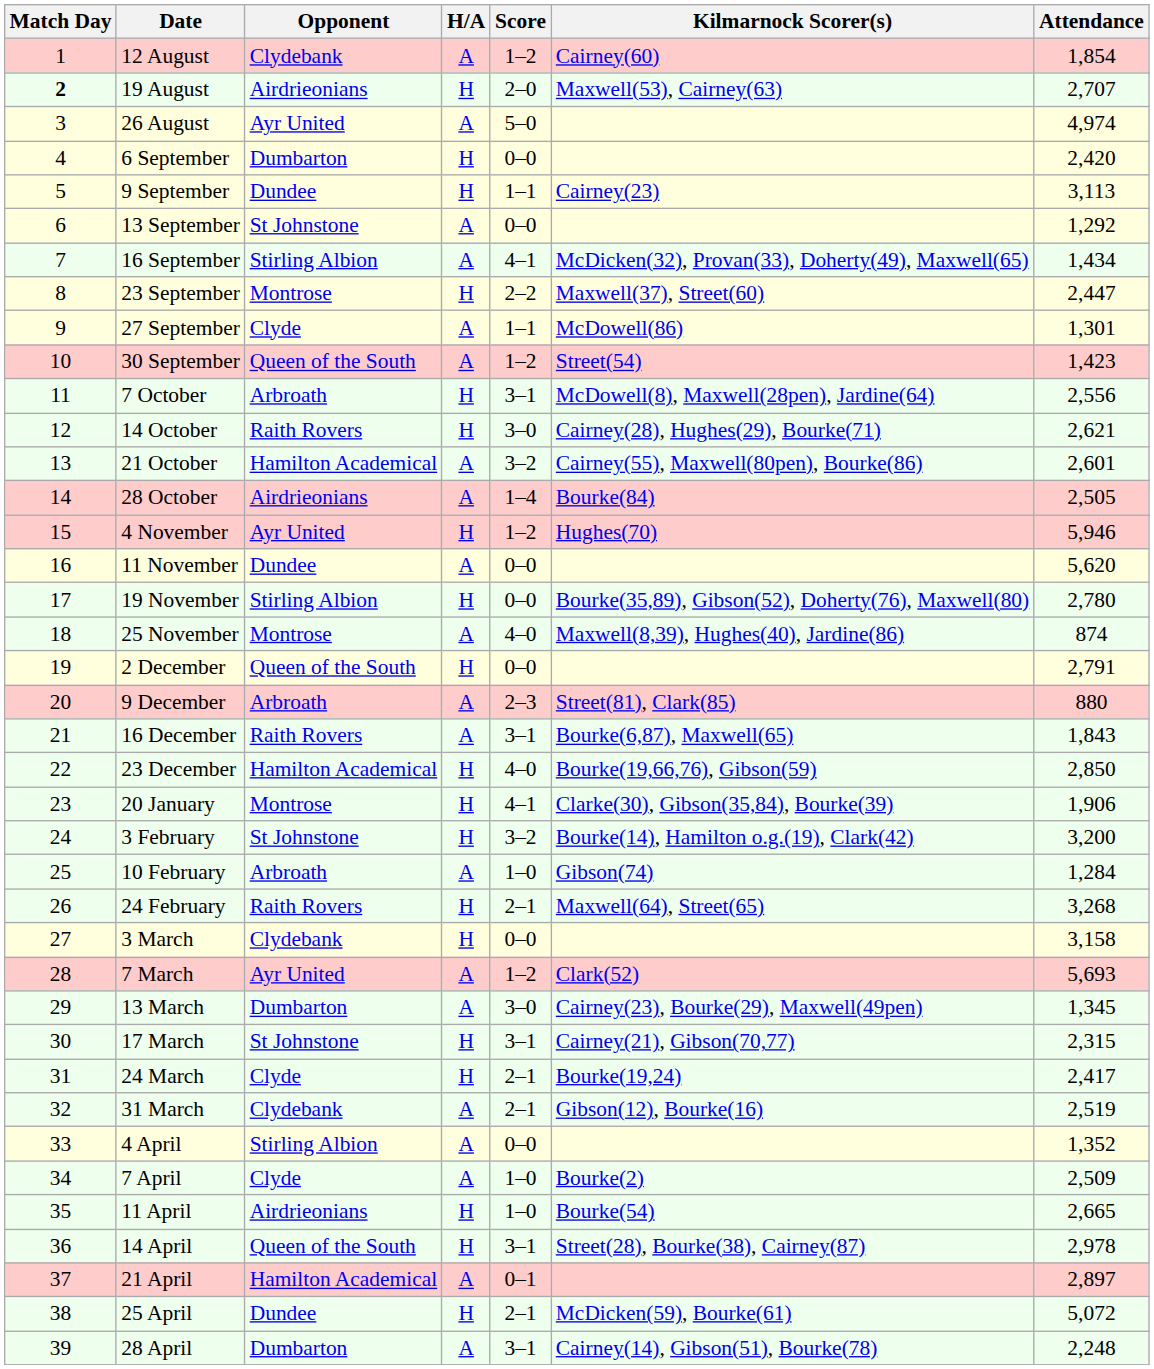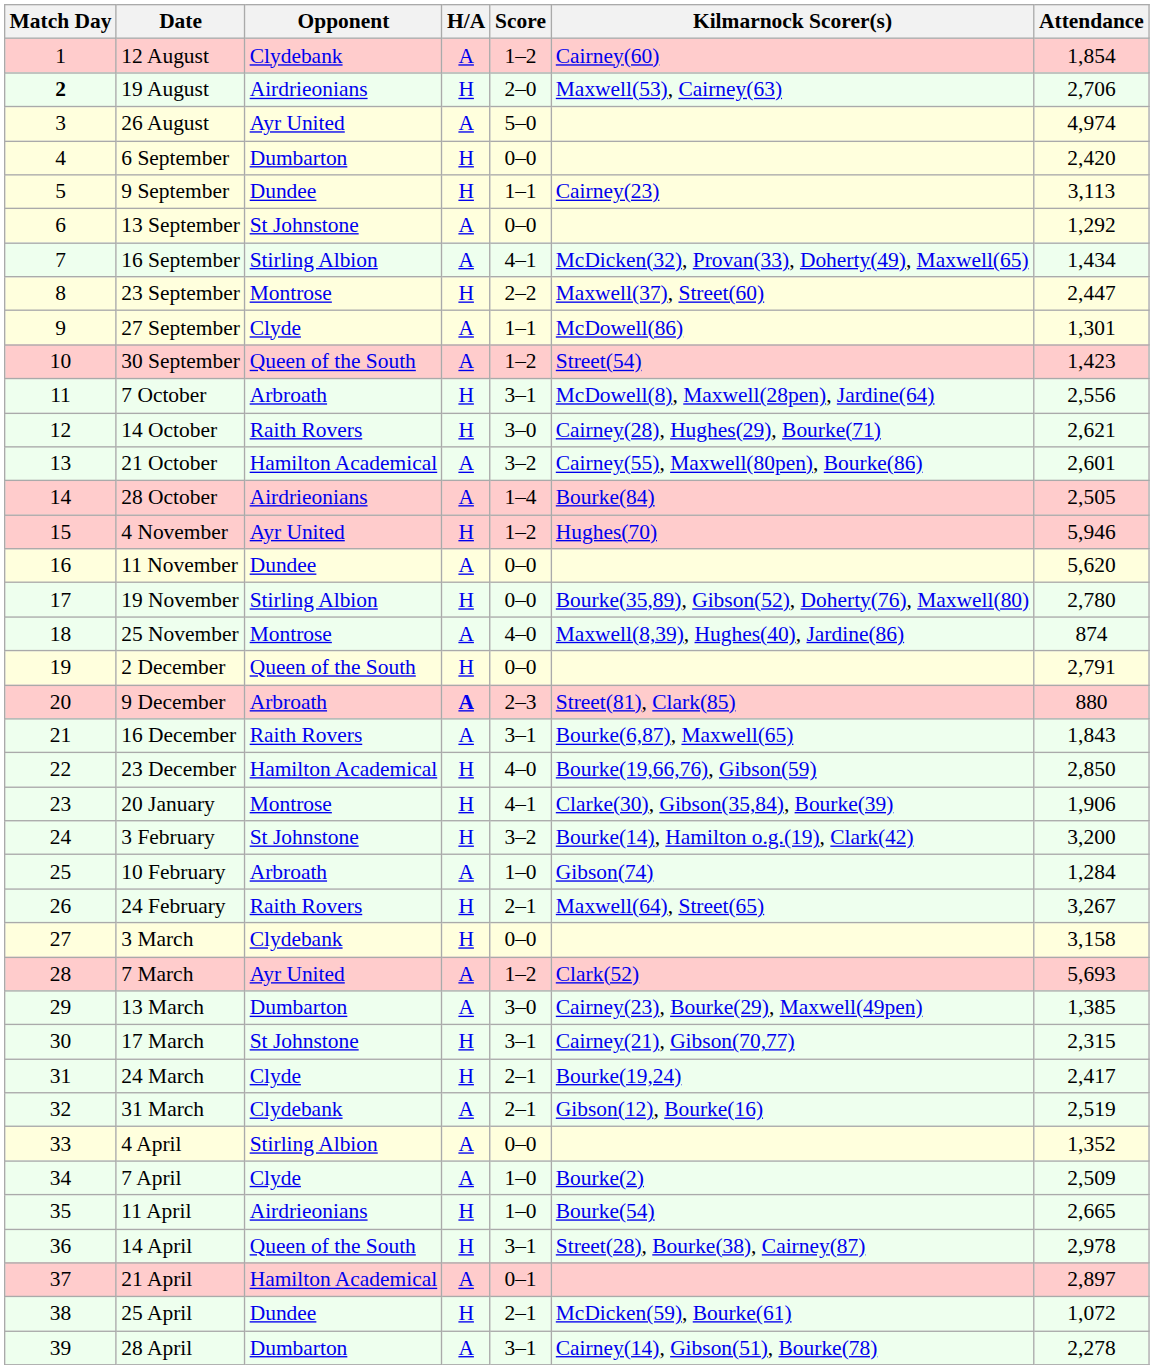 <table class="wikitable" style="text-align:center">
 <tr>
 <th>Match Day</th>
 <th>Date</th>
 <th>Opponent</th>
 <th>H/A</th>
 <th>Score</th>
 <th>Kilmarnock Scorer(s)</th>
 <th>Attendance</th>
 </tr>
 <tr bgcolor=#FFCCCC>
 <td>1</td>
 <td align=left>12 August</td>
 <td align=left><a href='#'>Clydebank</a></td>
 <td><a href='#'>A</a></td>
 <td>1–2</td>
 <td align=left><a href='#'>Cairney(60)</a></td>
 <td>1,854</td>
 </tr>
 <tr bgcolor=#EEFFEE>
 <td><strong>2</strong></td>
 <td align=left>19 August</td>
 <td align=left><a href='#'>Airdrieonians</a></td>
 <td><a href='#'>H</a></td>
 <td>2–0</td>
 <td align=left><a href='#'>Maxwell(53)</a>, <a href='#'>Cairney(63)</a></td>
-<td>2,707</td>
+<td>2,706</td>
 </tr>
 <tr bgcolor=#FFFFDD>
 <td>3</td>
 <td align=left>26 August</td>
 <td align=left><a href='#'>Ayr United</a></td>
 <td><a href='#'>A</a></td>
 <td>5–0</td>
 <td align=left></td>
 <td>4,974</td>
 </tr>
 <tr bgcolor=#FFFFDD>
 <td>4</td>
 <td align=left>6 September</td>
 <td align=left><a href='#'>Dumbarton</a></td>
 <td><a href='#'>H</a></td>
 <td>0–0</td>
 <td align=left></td>
 <td>2,420</td>
 </tr>
 <tr bgcolor=#FFFFDD>
 <td>5</td>
 <td align=left>9 September</td>
 <td align=left><a href='#'>Dundee</a></td>
 <td><a href='#'>H</a></td>
 <td>1–1</td>
 <td align=left><a href='#'>Cairney(23)</a></td>
 <td>3,113</td>
 </tr>
 <tr bgcolor=#FFFFDD>
 <td>6</td>
 <td align=left>13 September</td>
 <td align=left><a href='#'>St Johnstone</a></td>
 <td><a href='#'>A</a></td>
 <td>0–0</td>
 <td align=left></td>
 <td>1,292</td>
 </tr>
 <tr bgcolor=#EEFFEE>
 <td>7</td>
 <td align=left>16 September</td>
 <td align=left><a href='#'>Stirling Albion</a></td>
 <td><a href='#'>A</a></td>
 <td>4–1</td>
 <td align=left><a href='#'>McDicken(32)</a>, <a href='#'>Provan(33)</a>, <a href='#'>Doherty(49)</a>, <a href='#'>Maxwell(65)</a></td>
 <td>1,434</td>
 </tr>
 <tr bgcolor=#FFFFDD>
 <td>8</td>
 <td align=left>23 September</td>
 <td align=left><a href='#'>Montrose</a></td>
 <td><a href='#'>H</a></td>
 <td>2–2</td>
 <td align=left><a href='#'>Maxwell(37)</a>, <a href='#'>Street(60)</a></td>
 <td>2,447</td>
 </tr>
 <tr bgcolor=#FFFFDD>
 <td>9</td>
 <td align=left>27 September</td>
 <td align=left><a href='#'>Clyde</a></td>
 <td><a href='#'>A</a></td>
 <td>1–1</td>
 <td align=left><a href='#'>McDowell(86)</a></td>
 <td>1,301</td>
 </tr>
 <tr bgcolor=#FFCCCC>
 <td>10</td>
 <td align=left>30 September</td>
 <td align=left><a href='#'>Queen of the South</a></td>
 <td><a href='#'>A</a></td>
 <td>1–2</td>
 <td align=left><a href='#'>Street(54)</a></td>
 <td>1,423</td>
 </tr>
 <tr bgcolor=#EEFFEE>
 <td>11</td>
 <td align=left>7 October</td>
 <td align=left><a href='#'>Arbroath</a></td>
 <td><a href='#'>H</a></td>
 <td>3–1</td>
 <td align=left><a href='#'>McDowell(8)</a>, <a href='#'>Maxwell(28pen)</a>, <a href='#'>Jardine(64)</a></td>
 <td>2,556</td>
 </tr>
 <tr bgcolor=#EEFFEE>
 <td>12</td>
 <td align=left>14 October</td>
 <td align=left><a href='#'>Raith Rovers</a></td>
 <td><a href='#'>H</a></td>
 <td>3–0</td>
 <td align=left><a href='#'>Cairney(28)</a>, <a href='#'>Hughes(29)</a>, <a href='#'>Bourke(71)</a></td>
 <td>2,621</td>
 </tr>
 <tr bgcolor=#EEFFEE>
 <td>13</td>
 <td align=left>21 October</td>
 <td align=left><a href='#'>Hamilton Academical</a></td>
 <td><a href='#'>A</a></td>
 <td>3–2</td>
 <td align=left><a href='#'>Cairney(55)</a>, <a href='#'>Maxwell(80pen)</a>, <a href='#'>Bourke(86)</a></td>
 <td>2,601</td>
 </tr>
 <tr bgcolor=#FFCCCC>
 <td>14</td>
 <td align=left>28 October</td>
 <td align=left><a href='#'>Airdrieonians</a></td>
 <td><a href='#'>A</a></td>
 <td>1–4</td>
 <td align=left><a href='#'>Bourke(84)</a></td>
 <td>2,505</td>
 </tr>
 <tr bgcolor=#FFCCCC>
 <td>15</td>
 <td align=left>4 November</td>
 <td align=left><a href='#'>Ayr United</a></td>
 <td><a href='#'>H</a></td>
 <td>1–2</td>
 <td align=left><a href='#'>Hughes(70)</a></td>
 <td>5,946</td>
 </tr>
 <tr bgcolor=#FFFFDD>
 <td>16</td>
 <td align=left>11 November</td>
 <td align=left><a href='#'>Dundee</a></td>
 <td><a href='#'>A</a></td>
 <td>0–0</td>
 <td align=left></td>
 <td>5,620</td>
 </tr>
 <tr bgcolor=#EEFFEE>
 <td>17</td>
 <td align=left>19 November</td>
 <td align=left><a href='#'>Stirling Albion</a></td>
 <td><a href='#'>H</a></td>
 <td>0–0</td>
 <td align=left><a href='#'>Bourke(35,89)</a>, <a href='#'>Gibson(52)</a>, <a href='#'>Doherty(76)</a>, <a href='#'>Maxwell(80)</a></td>
 <td>2,780</td>
 </tr>
 <tr bgcolor=#EEFFEE>
 <td>18</td>
 <td align=left>25 November</td>
 <td align=left><a href='#'>Montrose</a></td>
 <td><a href='#'>A</a></td>
 <td>4–0</td>
 <td align=left><a href='#'>Maxwell(8,39)</a>, <a href='#'>Hughes(40)</a>, <a href='#'>Jardine(86)</a></td>
 <td>874</td>
 </tr>
 <tr bgcolor=#FFFFDD>
 <td>19</td>
 <td align=left>2 December</td>
 <td align=left><a href='#'>Queen of the South</a></td>
 <td><a href='#'>H</a></td>
 <td>0–0</td>
 <td align=left></td>
 <td>2,791</td>
 </tr>
 <tr bgcolor=#FFCCCC>
 <td>20</td>
 <td align=left>9 December</td>
 <td align=left><a href='#'>Arbroath</a></td>
-<td><a href='#'>A</a></td>
+<td><strong><a href='#'>A</a></strong></td>
 <td>2–3</td>
 <td align=left><a href='#'>Street(81)</a>, <a href='#'>Clark(85)</a></td>
 <td>880</td>
 </tr>
 <tr bgcolor=#EEFFEE>
 <td>21</td>
 <td align=left>16 December</td>
 <td align=left><a href='#'>Raith Rovers</a></td>
 <td><a href='#'>A</a></td>
 <td>3–1</td>
 <td align=left><a href='#'>Bourke(6,87)</a>, <a href='#'>Maxwell(65)</a></td>
 <td>1,843</td>
 </tr>
 <tr bgcolor=#EEFFEE>
 <td>22</td>
 <td align=left>23 December</td>
 <td align=left><a href='#'>Hamilton Academical</a></td>
 <td><a href='#'>H</a></td>
 <td>4–0</td>
 <td align=left><a href='#'>Bourke(19,66,76)</a>, <a href='#'>Gibson(59)</a></td>
 <td>2,850</td>
 </tr>
 <tr bgcolor=#EEFFEE>
 <td>23</td>
 <td align=left>20 January</td>
 <td align=left><a href='#'>Montrose</a></td>
 <td><a href='#'>H</a></td>
 <td>4–1</td>
 <td align=left><a href='#'>Clarke(30)</a>, <a href='#'>Gibson(35,84)</a>, <a href='#'>Bourke(39)</a></td>
 <td>1,906</td>
 </tr>
 <tr bgcolor=#EEFFEE>
 <td>24</td>
 <td align=left>3 February</td>
 <td align=left><a href='#'>St Johnstone</a></td>
 <td><a href='#'>H</a></td>
 <td>3–2</td>
 <td align=left><a href='#'>Bourke(14)</a>, <a href='#'>Hamilton o.g.(19)</a>, <a href='#'>Clark(42)</a></td>
 <td>3,200</td>
 </tr>
 <tr bgcolor=#EEFFEE>
 <td>25</td>
 <td align=left>10 February</td>
 <td align=left><a href='#'>Arbroath</a></td>
 <td><a href='#'>A</a></td>
 <td>1–0</td>
 <td align=left><a href='#'>Gibson(74)</a></td>
 <td>1,284</td>
 </tr>
 <tr bgcolor=#EEFFEE>
 <td>26</td>
 <td align=left>24 February</td>
 <td align=left><a href='#'>Raith Rovers</a></td>
 <td><a href='#'>H</a></td>
 <td>2–1</td>
 <td align=left><a href='#'>Maxwell(64)</a>, <a href='#'>Street(65)</a></td>
-<td>3,268</td>
+<td>3,267</td>
 </tr>
 <tr bgcolor=#FFFFDD>
 <td>27</td>
 <td align=left>3 March</td>
 <td align=left><a href='#'>Clydebank</a></td>
 <td><a href='#'>H</a></td>
 <td>0–0</td>
 <td align=left></td>
 <td>3,158</td>
 </tr>
 <tr bgcolor=#FFCCCC>
 <td>28</td>
 <td align=left>7 March</td>
 <td align=left><a href='#'>Ayr United</a></td>
 <td><a href='#'>A</a></td>
 <td>1–2</td>
 <td align=left><a href='#'>Clark(52)</a></td>
 <td>5,693</td>
 </tr>
 <tr bgcolor=#EEFFEE>
 <td>29</td>
 <td align=left>13 March</td>
 <td align=left><a href='#'>Dumbarton</a></td>
 <td><a href='#'>A</a></td>
 <td>3–0</td>
 <td align=left><a href='#'>Cairney(23)</a>, <a href='#'>Bourke(29)</a>, <a href='#'>Maxwell(49pen)</a></td>
-<td>1,345</td>
+<td>1,385</td>
 </tr>
 <tr bgcolor=#EEFFEE>
 <td>30</td>
 <td align=left>17 March</td>
 <td align=left><a href='#'>St Johnstone</a></td>
 <td><a href='#'>H</a></td>
 <td>3–1</td>
 <td align=left><a href='#'>Cairney(21)</a>, <a href='#'>Gibson(70,77)</a></td>
 <td>2,315</td>
 </tr>
 <tr bgcolor=#EEFFEE>
 <td>31</td>
 <td align=left>24 March</td>
 <td align=left><a href='#'>Clyde</a></td>
 <td><a href='#'>H</a></td>
 <td>2–1</td>
 <td align=left><a href='#'>Bourke(19,24)</a></td>
 <td>2,417</td>
 </tr>
 <tr bgcolor=#EEFFEE>
 <td>32</td>
 <td align=left>31 March</td>
 <td align=left><a href='#'>Clydebank</a></td>
 <td><a href='#'>A</a></td>
 <td>2–1</td>
 <td align=left><a href='#'>Gibson(12)</a>, <a href='#'>Bourke(16)</a></td>
 <td>2,519</td>
 </tr>
 <tr bgcolor=#FFFFDD>
 <td>33</td>
 <td align=left>4 April</td>
 <td align=left><a href='#'>Stirling Albion</a></td>
 <td><a href='#'>A</a></td>
 <td>0–0</td>
 <td align=left></td>
 <td>1,352</td>
 </tr>
 <tr bgcolor=#EEFFEE>
 <td>34</td>
 <td align=left>7 April</td>
 <td align=left><a href='#'>Clyde</a></td>
 <td><a href='#'>A</a></td>
 <td>1–0</td>
 <td align=left><a href='#'>Bourke(2)</a></td>
 <td>2,509</td>
 </tr>
 <tr bgcolor=#EEFFEE>
 <td>35</td>
 <td align=left>11 April</td>
 <td align=left><a href='#'>Airdrieonians</a></td>
 <td><a href='#'>H</a></td>
 <td>1–0</td>
 <td align=left><a href='#'>Bourke(54)</a></td>
 <td>2,665</td>
 </tr>
 <tr bgcolor=#EEFFEE>
 <td>36</td>
 <td align=left>14 April</td>
 <td align=left><a href='#'>Queen of the South</a></td>
 <td><a href='#'>H</a></td>
 <td>3–1</td>
 <td align=left><a href='#'>Street(28)</a>, <a href='#'>Bourke(38)</a>, <a href='#'>Cairney(87)</a></td>
 <td>2,978</td>
 </tr>
 <tr bgcolor=#FFCCCC>
 <td>37</td>
 <td align=left>21 April</td>
 <td align=left><a href='#'>Hamilton Academical</a></td>
 <td><a href='#'>A</a></td>
 <td>0–1</td>
 <td align=left></td>
 <td>2,897</td>
 </tr>
 <tr bgcolor=#EEFFEE>
 <td>38</td>
 <td align=left>25 April</td>
 <td align=left><a href='#'>Dundee</a></td>
 <td><a href='#'>H</a></td>
 <td>2–1</td>
 <td align=left><a href='#'>McDicken(59)</a>, <a href='#'>Bourke(61)</a></td>
-<td>5,072</td>
+<td>1,072</td>
 </tr>
 <tr bgcolor=#EEFFEE>
 <td>39</td>
 <td align=left>28 April</td>
 <td align=left><a href='#'>Dumbarton</a></td>
 <td><a href='#'>A</a></td>
 <td>3–1</td>
 <td align=left><a href='#'>Cairney(14)</a>, <a href='#'>Gibson(51)</a>, <a href='#'>Bourke(78)</a></td>
-<td>2,248</td>
+<td>2,278</td>
 </tr>
 </table>
